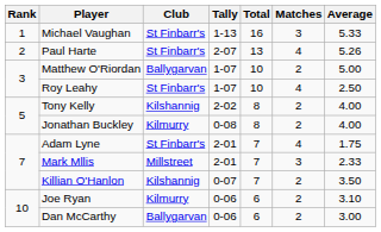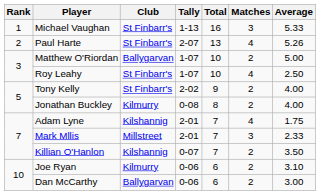 <table class="wikitable">
 <tr>
 <th>Rank</th>
 <th>Player</th>
 <th>Club</th>
 <th>Tally</th>
 <th>Total</th>
 <th>Matches</th>
 <th>Average</th>
 </tr>
 <tr>
 <td rowspan="1" style="text-align:center;">1</td>
 <td>Michael Vaughan</td>
 <td><a href='#'>St Finbarr's</a></td>
 <td align=center>1-13</td>
 <td align=center>16</td>
 <td align=center>3</td>
 <td align=center>5.33</td>
 </tr>
 <tr>
 <td rowspan="1" style="text-align:center;">2</td>
 <td>Paul Harte</td>
 <td><a href='#'>St Finbarr's</a></td>
 <td align=center>2-07</td>
 <td align=center>13</td>
 <td align=center>4</td>
 <td align=center>5.26</td>
 </tr>
 <tr>
 <td rowspan="2" style="text-align:center;">3</td>
 <td>Matthew O'Riordan</td>
 <td><a href='#'>Ballygarvan</a></td>
 <td align=center>1-07</td>
 <td align=center>10</td>
 <td align=center>2</td>
 <td align=center>5.00</td>
 </tr>
 <tr>
 <td>Roy Leahy</td>
 <td><a href='#'>St Finbarr's</a></td>
 <td align=center>1-07</td>
 <td align=center>10</td>
 <td align=center>4</td>
 <td align=center>2.50</td>
 </tr>
 <tr>
 <td rowspan="2" style="text-align:center;">5</td>
 <td>Tony Kelly</td>
-<td><a href='#'>Kilshannig</a></td>
+<td><a href='#'>St Finbarr's</a></td>
 <td align=center>2-02</td>
-<td align=center>8</td>
+<td align=center>9</td>
 <td align=center>2</td>
 <td align=center>4.00</td>
 </tr>
 <tr>
 <td>Jonathan Buckley</td>
 <td><a href='#'>Kilmurry</a></td>
 <td align=center>0-08</td>
 <td align=center>8</td>
 <td align=center>2</td>
 <td align=center>4.00</td>
 </tr>
 <tr>
 <td rowspan="3" style="text-align:center;">7</td>
 <td>Adam Lyne</td>
-<td><a href='#'>St Finbarr's</a></td>
+<td><a href='#'>Kilshannig</a></td>
 <td align=center>2-01</td>
 <td align=center>7</td>
 <td align=center>4</td>
 <td align=center>1.75</td>
 </tr>
 <tr>
 <td><a href='#'>Mark Mllis</a></td>
 <td><a href='#'>Millstreet</a></td>
 <td align=center>2-01</td>
 <td align=center>7</td>
 <td align=center>3</td>
 <td align=center>2.33</td>
 </tr>
 <tr>
 <td><a href='#'>Killian O'Hanlon</a></td>
 <td><a href='#'>Kilshannig</a></td>
 <td align=center>0-07</td>
 <td align=center>7</td>
 <td align=center>2</td>
 <td align=center>3.50</td>
 </tr>
 <tr>
 <td rowspan="2" style="text-align:center;">10</td>
 <td>Joe Ryan</td>
 <td><a href='#'>Kilmurry</a></td>
 <td align=center>0-06</td>
 <td align=center>6</td>
 <td align=center>2</td>
 <td align=center>3.10</td>
 </tr>
 <tr>
 <td>Dan McCarthy</td>
 <td><a href='#'>Ballygarvan</a></td>
 <td align=center>0-06</td>
 <td align=center>6</td>
 <td align=center>2</td>
 <td align=center>3.00</td>
 </tr>
 </table>
